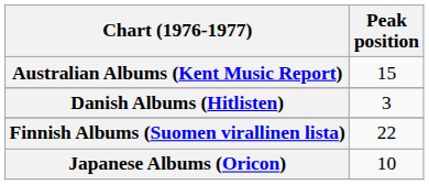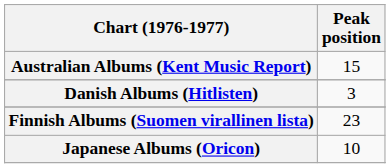 <table class="wikitable sortable plainrowheaders" style="text-align:center">
 <tr>
 <th scope="col">Chart (1976-1977)</th>
 <th scope="col">Peak<br>position</th>
 </tr>
 <tr>
 <th scope="row">Australian Albums (<a href='#'>Kent Music Report</a>)</th>
 <td>15</td>
 </tr>
 <tr>
 </tr>
 <tr>
 <th scope="row">Danish Albums (<a href='#'>Hitlisten</a>)</th>
 <td>3</td>
 </tr>
 <tr>
 </tr>
 <tr>
 <th scope="row">Finnish Albums (<a href='#'>Suomen virallinen lista</a>)</th>
-<td>22</td>
+<td>23</td>
 </tr>
 <tr>
 <th scope="row">Japanese Albums (<a href='#'>Oricon</a>)</th>
 <td>10</td>
 </tr>
 <tr>
 </tr>
 <tr>
 </tr>
 <tr>
 </tr>
 <tr>
 </tr>
 <tr>
 </tr>
 </table>
